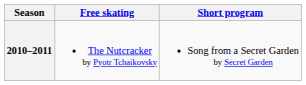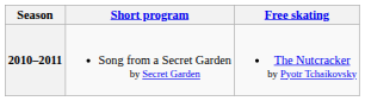 <table class="wikitable" style="text-align:center">
 <tr>
 <th>Season</th>
+<th><a href='#'>Short program</a></th>
 <th><a href='#'>Free skating</a></th>
-<th><a href='#'>Short program</a></th>
 </tr>
 <tr>
 <th>2010–2011</th>
+<td><br><ul><li>Song from a Secret Garden <br><small> by <a href='#'>Secret Garden</a> </small></li></ul></td>
 <td><br><ul><li><a href='#'>The Nutcracker</a> <br><small> by <a href='#'>Pyotr Tchaikovsky</a> </small></li></ul></td>
-<td><br><ul><li>Song from a Secret Garden <br><small> by <a href='#'>Secret Garden</a> </small></li></ul></td>
 </tr>
 </table>
